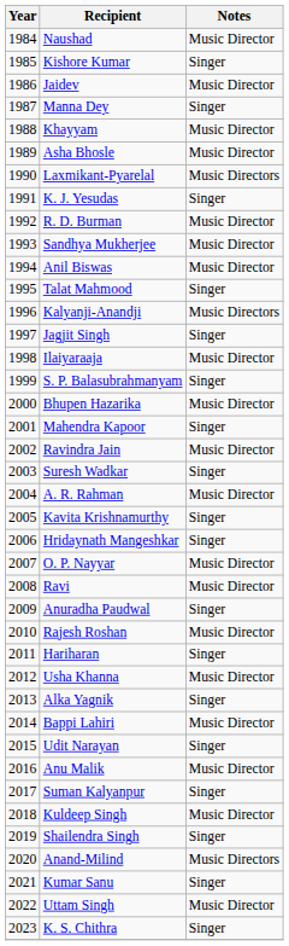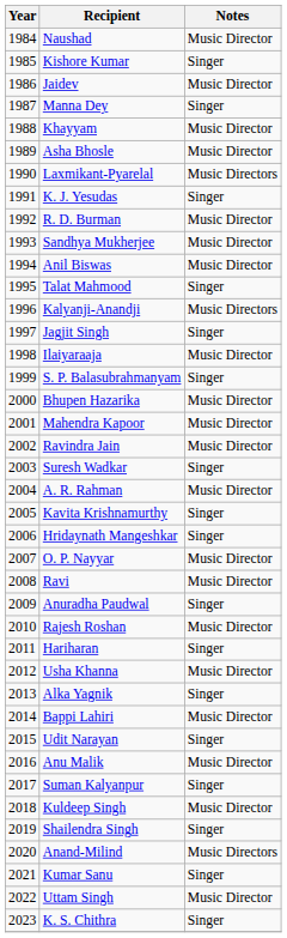 <table class="wikitable" style="font-size:92%;">
 <tr>
 <th>Year</th>
 <th>Recipient</th>
 <th>Notes</th>
 </tr>
 <tr>
 <td>1984</td>
 <td><a href='#'>Naushad</a></td>
 <td>Music Director</td>
 </tr>
 <tr>
 <td>1985</td>
 <td><a href='#'>Kishore Kumar</a></td>
 <td>Singer</td>
 </tr>
 <tr>
 <td>1986</td>
 <td><a href='#'>Jaidev</a></td>
 <td>Music Director</td>
 </tr>
 <tr>
 <td>1987</td>
 <td><a href='#'>Manna Dey</a></td>
 <td>Singer</td>
 </tr>
 <tr>
 <td>1988</td>
 <td><a href='#'>Khayyam</a></td>
 <td>Music Director</td>
 </tr>
 <tr>
 <td>1989</td>
 <td><a href='#'>Asha Bhosle</a></td>
 <td>Music Director</td>
 </tr>
 <tr>
 <td>1990</td>
 <td><a href='#'>Laxmikant-Pyarelal</a></td>
 <td>Music Directors</td>
 </tr>
 <tr>
 <td>1991</td>
 <td><a href='#'>K. J. Yesudas</a></td>
 <td>Singer</td>
 </tr>
 <tr>
 <td>1992</td>
 <td><a href='#'>R. D. Burman</a></td>
 <td>Music Director</td>
 </tr>
 <tr>
 <td>1993</td>
 <td><a href='#'>Sandhya Mukherjee</a></td>
 <td>Music Director</td>
 </tr>
 <tr>
 <td>1994</td>
 <td><a href='#'>Anil Biswas</a></td>
 <td>Music Director</td>
 </tr>
 <tr>
 <td>1995</td>
 <td><a href='#'>Talat Mahmood</a></td>
 <td>Singer</td>
 </tr>
 <tr>
 <td>1996</td>
 <td><a href='#'>Kalyanji-Anandji</a></td>
 <td>Music Directors</td>
 </tr>
 <tr>
 <td>1997</td>
 <td><a href='#'>Jagjit Singh</a></td>
 <td>Singer</td>
 </tr>
 <tr>
 <td>1998</td>
 <td><a href='#'>Ilaiyaraaja</a></td>
 <td>Music Director</td>
 </tr>
 <tr>
 <td>1999</td>
 <td><a href='#'>S. P. Balasubrahmanyam</a></td>
 <td>Singer</td>
 </tr>
 <tr>
 <td>2000</td>
 <td><a href='#'>Bhupen Hazarika</a></td>
 <td>Music Director</td>
 </tr>
 <tr>
 <td>2001</td>
 <td><a href='#'>Mahendra Kapoor</a></td>
-<td>Singer</td>
+<td>Music Director</td>
 </tr>
 <tr>
 <td>2002</td>
 <td><a href='#'>Ravindra Jain</a></td>
 <td>Music Director</td>
 </tr>
 <tr>
 <td>2003</td>
 <td><a href='#'>Suresh Wadkar</a></td>
 <td>Singer</td>
 </tr>
 <tr>
 <td>2004</td>
 <td><a href='#'>A. R. Rahman</a></td>
 <td>Music Director</td>
 </tr>
 <tr>
 <td>2005</td>
 <td><a href='#'>Kavita Krishnamurthy</a></td>
 <td>Singer</td>
 </tr>
 <tr>
 <td>2006</td>
 <td><a href='#'>Hridaynath Mangeshkar</a></td>
 <td>Singer</td>
 </tr>
 <tr>
 <td>2007</td>
 <td><a href='#'>O. P. Nayyar</a></td>
 <td>Music Director</td>
 </tr>
 <tr>
 <td>2008</td>
 <td><a href='#'>Ravi</a></td>
 <td>Music Director</td>
 </tr>
 <tr>
 <td>2009</td>
 <td><a href='#'>Anuradha Paudwal</a></td>
 <td>Singer</td>
 </tr>
 <tr>
 <td>2010</td>
 <td><a href='#'>Rajesh Roshan</a></td>
 <td>Music Director</td>
 </tr>
 <tr>
 <td>2011</td>
 <td><a href='#'>Hariharan</a></td>
 <td>Singer</td>
 </tr>
 <tr>
 <td>2012</td>
 <td><a href='#'>Usha Khanna</a></td>
 <td>Music Director</td>
 </tr>
 <tr>
 <td>2013</td>
 <td><a href='#'>Alka Yagnik</a></td>
 <td>Singer</td>
 </tr>
 <tr>
 <td>2014</td>
 <td><a href='#'>Bappi Lahiri</a></td>
 <td>Music Director</td>
 </tr>
 <tr>
 <td>2015</td>
 <td><a href='#'>Udit Narayan</a></td>
 <td>Singer</td>
 </tr>
 <tr>
 <td>2016</td>
 <td><a href='#'>Anu Malik</a></td>
 <td>Music Director</td>
 </tr>
 <tr>
 <td>2017</td>
 <td><a href='#'>Suman Kalyanpur</a></td>
 <td>Singer</td>
 </tr>
 <tr>
 <td>2018</td>
 <td><a href='#'>Kuldeep Singh</a></td>
 <td>Music Director</td>
 </tr>
 <tr>
 <td>2019</td>
 <td><a href='#'>Shailendra Singh</a></td>
 <td>Singer</td>
 </tr>
 <tr>
 <td>2020</td>
 <td><a href='#'>Anand-Milind</a></td>
 <td>Music Directors</td>
 </tr>
 <tr>
 <td>2021</td>
 <td><a href='#'>Kumar Sanu</a></td>
 <td>Singer</td>
 </tr>
 <tr>
 <td>2022</td>
 <td><a href='#'>Uttam Singh</a></td>
 <td>Music Director</td>
 </tr>
 <tr>
 <td>2023</td>
 <td><a href='#'>K. S. Chithra</a></td>
 <td>Singer</td>
 </tr>
 <tr>
 </tr>
 </table>
